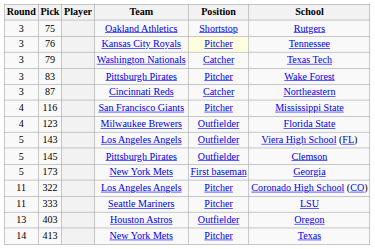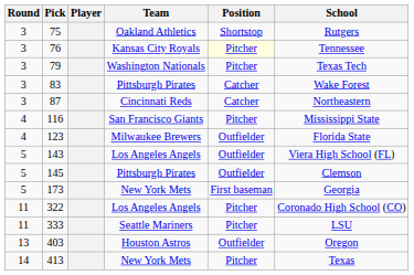 <table class="wikitable sortable plainrowheaders" style="text-align:center; width=74%">
 <tr>
 <th scope="col">Round</th>
 <th scope="col">Pick</th>
 <th scope="col">Player</th>
 <th scope="col">Team</th>
 <th scope="col">Position</th>
 <th scope="col">School</th>
 </tr>
 <tr>
 <td>3</td>
 <td>75</td>
 <th scope="row" style="text-align:center"></th>
 <td><a href='#'>Oakland Athletics</a></td>
 <td><a href='#'>Shortstop</a></td>
 <td><a href='#'>Rutgers</a></td>
 </tr>
 <tr>
 <td>3</td>
 <td>76</td>
 <th scope="row" style="text-align:center"></th>
 <td><a href='#'>Kansas City Royals</a></td>
 <td style="background: lightyellow;"><a href='#'>Pitcher</a></td>
 <td><a href='#'>Tennessee</a></td>
 </tr>
 <tr>
 <td>3</td>
 <td>79</td>
 <th scope="row" style="text-align:center"></th>
 <td><a href='#'>Washington Nationals</a></td>
-<td><a href='#'>Catcher</a></td>
+<td><a href='#'>Pitcher</a></td>
 <td><a href='#'>Texas Tech</a></td>
 </tr>
 <tr>
 <td>3</td>
 <td>83</td>
 <th scope="row" style="text-align:center"></th>
 <td><a href='#'>Pittsburgh Pirates</a></td>
-<td><a href='#'>Pitcher</a></td>
+<td><a href='#'>Catcher</a></td>
 <td><a href='#'>Wake Forest</a></td>
 </tr>
 <tr>
 <td>3</td>
 <td>87</td>
 <th scope="row" style="text-align:center"></th>
 <td><a href='#'>Cincinnati Reds</a></td>
 <td><a href='#'>Catcher</a></td>
 <td><a href='#'>Northeastern</a></td>
 </tr>
 <tr>
 <td>4</td>
 <td>116</td>
 <th scope="row" style="text-align:center"></th>
 <td><a href='#'>San Francisco Giants</a></td>
 <td><a href='#'>Pitcher</a></td>
 <td><a href='#'>Mississippi State</a></td>
 </tr>
 <tr>
 <td>4</td>
 <td>123</td>
 <th scope="row" style="text-align:center"></th>
 <td><a href='#'>Milwaukee Brewers</a></td>
 <td><a href='#'>Outfielder</a></td>
 <td><a href='#'>Florida State</a></td>
 </tr>
 <tr>
 <td>5</td>
 <td>143</td>
 <th scope="row" style="text-align:center"></th>
 <td><a href='#'>Los Angeles Angels</a></td>
 <td><a href='#'>Outfielder</a></td>
 <td><a href='#'>Viera High School</a> (<a href='#'>FL</a>)</td>
 </tr>
 <tr>
 <td>5</td>
 <td>145</td>
 <th scope="row" style="text-align:center"></th>
 <td><a href='#'>Pittsburgh Pirates</a></td>
 <td><a href='#'>Outfielder</a></td>
 <td><a href='#'>Clemson</a></td>
 </tr>
 <tr>
 <td>5</td>
 <td>173</td>
 <th scope="row" style="text-align:center"></th>
 <td><a href='#'>New York Mets</a></td>
 <td><a href='#'>First baseman</a></td>
 <td><a href='#'>Georgia</a></td>
 </tr>
 <tr>
 <td>11</td>
 <td>322</td>
 <th scope="row" style="text-align:center"></th>
 <td><a href='#'>Los Angeles Angels</a></td>
 <td><a href='#'>Pitcher</a></td>
 <td><a href='#'>Coronado High School</a> (<a href='#'>CO</a>)</td>
 </tr>
 <tr>
 <td>11</td>
 <td>333</td>
 <th scope="row" style="text-align:center"></th>
 <td><a href='#'>Seattle Mariners</a></td>
 <td><a href='#'>Pitcher</a></td>
 <td><a href='#'>LSU</a></td>
 </tr>
 <tr>
 <td>13</td>
 <td>403</td>
 <th scope="row" style="text-align:center"></th>
 <td><a href='#'>Houston Astros</a></td>
 <td><a href='#'>Outfielder</a></td>
 <td><a href='#'>Oregon</a></td>
 </tr>
 <tr>
 <td>14</td>
 <td>413</td>
 <th scope="row" style="text-align:center"></th>
 <td><a href='#'>New York Mets</a></td>
 <td><a href='#'>Pitcher</a></td>
 <td><a href='#'>Texas</a></td>
 </tr>
 </table>
